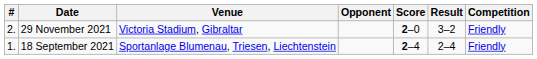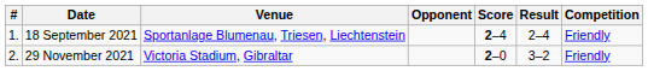 <table class="wikitable" style="font-size:85%;">
 <tr>
 <th>#</th>
 <th>Date</th>
 <th>Venue</th>
 <th>Opponent</th>
 <th>Score</th>
 <th>Result</th>
 <th>Competition</th>
 </tr>
 <tr>
+<td>1.</td>
+<td>18 September 2021</td>
+<td><a href='#'>Sportanlage Blumenau</a>, <a href='#'>Triesen</a>, <a href='#'>Liechtenstein</a></td>
+<td></td>
+<td align=center><strong>2</strong>–4</td>
+<td align=center>2–4</td>
+<td><a href='#'>Friendly</a></td>
+</tr>
+<tr>
 <td>2.</td>
 <td>29 November 2021</td>
 <td><a href='#'>Victoria Stadium</a>, <a href='#'>Gibraltar</a></td>
 <td></td>
 <td align=center><strong>2</strong>–0</td>
 <td align=center>3–2</td>
 <td><a href='#'>Friendly</a></td>
 </tr>
-<tr>
-<td>1.</td>
-<td>18 September 2021</td>
-<td><a href='#'>Sportanlage Blumenau</a>, <a href='#'>Triesen</a>, <a href='#'>Liechtenstein</a></td>
-<td></td>
-<td align=center><strong>2</strong>–4</td>
-<td align=center>2–4</td>
-<td><a href='#'>Friendly</a></td>
-</tr>
 </table>
